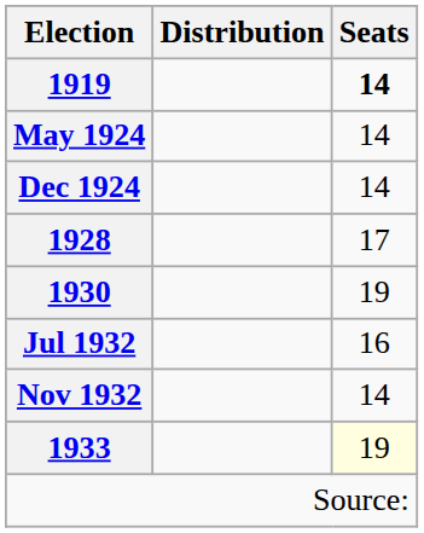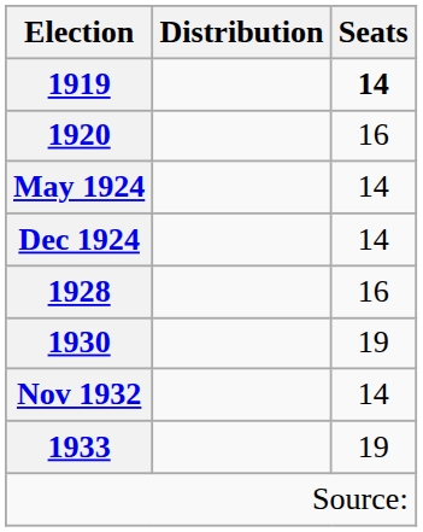 <table class=wikitable style="font-size:90%; text-align:center">
 <tr>
 <th>Election</th>
 <th>Distribution</th>
 <th>Seats</th>
 </tr>
 <tr>
 <th><a href='#'>1919</a></th>
 <td align=left>             </td>
 <td><strong>14</strong></td>
+</tr>
+<tr>
+<th><a href='#'>1920</a></th>
+<td align=left>               </td>
+<td>16</td>
 </tr>
 <tr>
 <th><a href='#'>May 1924</a></th>
 <td align=left>             </td>
 <td>14</td>
 </tr>
 <tr>
 <th><a href='#'>Dec 1924</a></th>
 <td align=left>                </td>
 <td>14</td>
 </tr>
 <tr>
 <th><a href='#'>1928</a></th>
 <td align=left>                </td>
-<td>17</td>
+<td>16</td>
 </tr>
 <tr>
 <th><a href='#'>1930</a></th>
 <td align=left>                  </td>
 <td>19</td>
-</tr>
-<tr>
-<th><a href='#'>Jul 1932</a></th>
-<td align=left>               </td>
-<td>16</td>
 </tr>
 <tr>
 <th><a href='#'>Nov 1932</a></th>
 <td align=left>                </td>
 <td>14</td>
 </tr>
 <tr>
 <th><a href='#'>1933</a></th>
 <td align=left>                  </td>
-<td style="background: lightyellow;">19</td>
+<td>19</td>
 </tr>
 <tr>
 <td colspan=3 align=right>Source: </td>
 </tr>
 </table>
